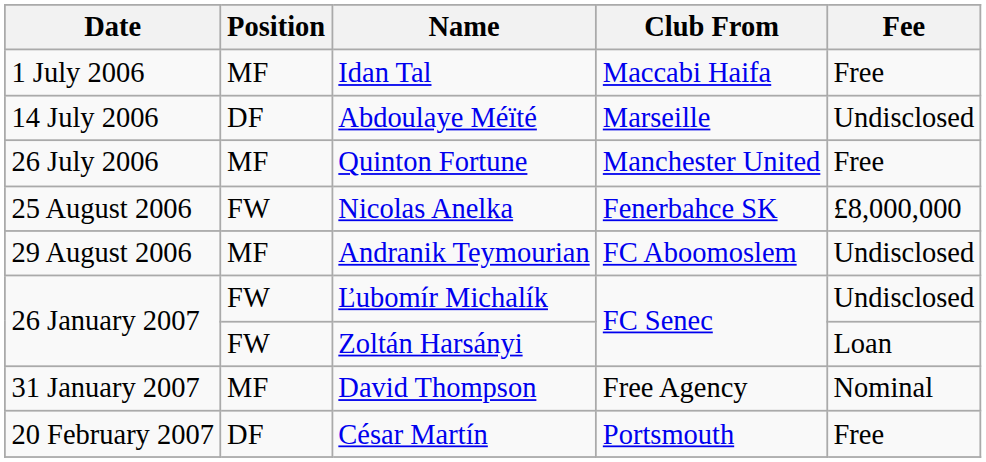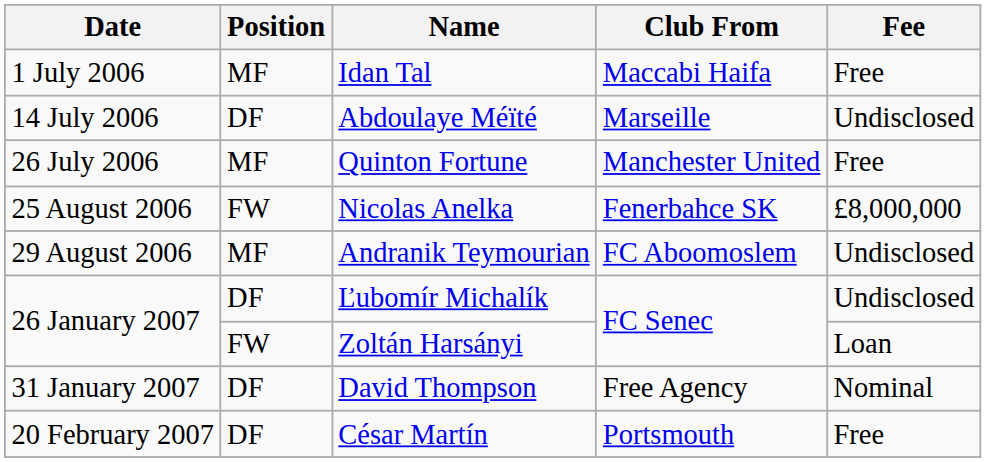 <table class="wikitable">
 <tr>
 <th>Date</th>
 <th>Position</th>
 <th>Name</th>
 <th>Club From</th>
 <th>Fee</th>
 </tr>
 <tr>
 <td>1 July 2006</td>
 <td>MF</td>
 <td> <a href='#'>Idan Tal</a></td>
 <td> <a href='#'>Maccabi Haifa</a></td>
 <td>Free</td>
 </tr>
 <tr>
 <td>14 July 2006</td>
 <td>DF</td>
 <td> <a href='#'>Abdoulaye Méïté</a></td>
 <td> <a href='#'>Marseille</a></td>
 <td>Undisclosed</td>
 </tr>
 <tr>
 <td>26 July 2006</td>
 <td>MF</td>
 <td> <a href='#'>Quinton Fortune</a></td>
 <td><a href='#'>Manchester United</a></td>
 <td>Free</td>
 </tr>
 <tr>
 <td>25 August 2006</td>
 <td>FW</td>
 <td> <a href='#'>Nicolas Anelka</a></td>
 <td> <a href='#'>Fenerbahce SK</a></td>
 <td>£8,000,000</td>
 </tr>
 <tr>
 <td>29 August 2006</td>
 <td>MF</td>
 <td> <a href='#'>Andranik Teymourian</a></td>
 <td> <a href='#'>FC Aboomoslem</a></td>
 <td>Undisclosed</td>
 </tr>
 <tr>
 <td rowspan="2">26 January 2007</td>
-<td>FW</td>
+<td>DF</td>
 <td> <a href='#'>Ľubomír Michalík</a></td>
 <td rowspan="2"><a href='#'>FC Senec</a></td>
 <td>Undisclosed</td>
 </tr>
 <tr>
 <td>FW</td>
 <td> <a href='#'>Zoltán Harsányi</a></td>
 <td>Loan</td>
 </tr>
 <tr>
 <td>31 January 2007</td>
-<td>MF</td>
+<td>DF</td>
 <td><a href='#'>David Thompson</a></td>
 <td>Free Agency</td>
 <td>Nominal</td>
 </tr>
 <tr>
 <td>20 February 2007</td>
 <td>DF</td>
 <td> <a href='#'>César Martín</a></td>
 <td><a href='#'>Portsmouth</a></td>
 <td>Free</td>
 </tr>
 </table>
